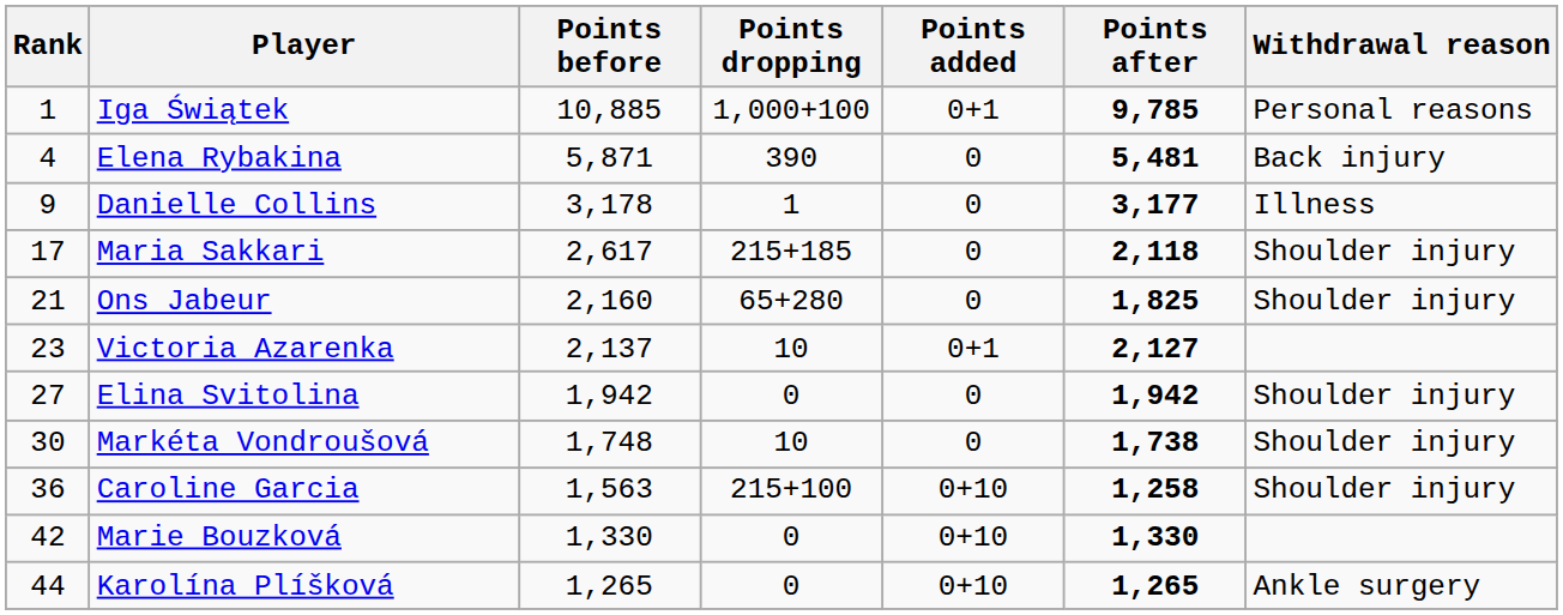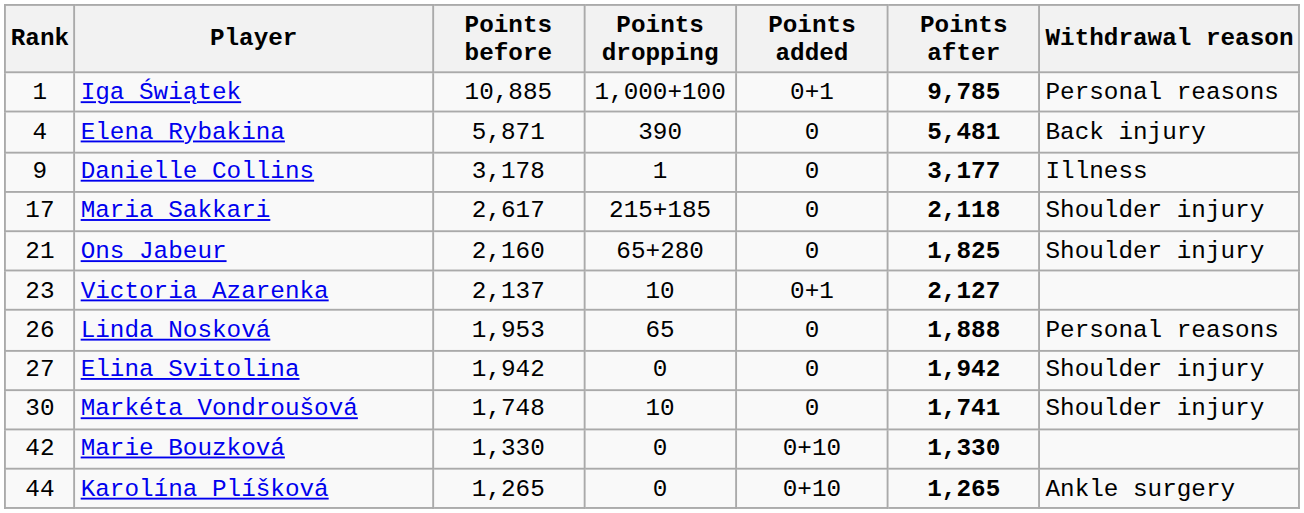 <table class="wikitable sortable">
 <tr>
 <th>Rank</th>
 <th style="width:185px;">Player</th>
 <th style="width:75px;">Points before</th>
 <th style="width:75px;">Points dropping</th>
 <th style="width:75px;">Points added</th>
 <th style="width:75px;">Points after</th>
 <th>Withdrawal reason</th>
 </tr>
 <tr>
 <td style="text-align:center;">1</td>
 <td> <a href='#'>Iga Świątek</a></td>
 <td style="text-align:center;">10,885</td>
 <td style="text-align:center;">1,000+100</td>
 <td style="text-align:center;">0+1</td>
 <td style="text-align:center;"><strong>9,785</strong></td>
 <td>Personal reasons</td>
 </tr>
 <tr>
 <td style="text-align:center;">4</td>
 <td> <a href='#'>Elena Rybakina</a></td>
 <td style="text-align:center;">5,871</td>
 <td style="text-align:center;">390</td>
 <td style="text-align:center;">0</td>
 <td style="text-align:center;"><strong>5,481</strong></td>
 <td>Back injury</td>
 </tr>
 <tr>
 <td style="text-align:center;">9</td>
 <td> <a href='#'>Danielle Collins</a></td>
 <td style="text-align:center;">3,178</td>
 <td style="text-align:center;">1</td>
 <td style="text-align:center;">0</td>
 <td style="text-align:center;"><strong>3,177</strong></td>
 <td>Illness</td>
 </tr>
 <tr>
 <td style="text-align:center;">17</td>
 <td> <a href='#'>Maria Sakkari</a></td>
 <td style="text-align:center;">2,617</td>
 <td style="text-align:center;">215+185</td>
 <td style="text-align:center;">0</td>
 <td style="text-align:center;"><strong>2,118</strong></td>
 <td>Shoulder injury</td>
 </tr>
 <tr>
 <td style="text-align:center;">21</td>
 <td> <a href='#'>Ons Jabeur</a></td>
 <td style="text-align:center;">2,160</td>
 <td style="text-align:center;">65+280</td>
 <td style="text-align:center;">0</td>
 <td style="text-align:center;"><strong>1,825</strong></td>
 <td>Shoulder injury</td>
 </tr>
 <tr>
 <td style="text-align:center;">23</td>
 <td> <a href='#'>Victoria Azarenka</a></td>
 <td style="text-align:center;">2,137</td>
 <td style="text-align:center;">10</td>
 <td style="text-align:center;">0+1</td>
 <td style="text-align:center;"><strong>2,127</strong></td>
 <td></td>
 </tr>
 <tr>
+<td style="text-align:center;">26</td>
+<td> <a href='#'>Linda Nosková</a></td>
+<td style="text-align:center;">1,953</td>
+<td style="text-align:center;">65</td>
+<td style="text-align:center;">0</td>
+<td style="text-align:center;"><strong>1,888</strong></td>
+<td>Personal reasons</td>
+</tr>
+<tr>
 <td style="text-align:center;">27</td>
 <td> <a href='#'>Elina Svitolina</a></td>
 <td style="text-align:center;">1,942</td>
 <td style="text-align:center;">0</td>
 <td style="text-align:center;">0</td>
 <td style="text-align:center;"><strong>1,942</strong></td>
 <td>Shoulder injury</td>
 </tr>
 <tr>
 <td style="text-align:center;">30</td>
 <td> <a href='#'>Markéta Vondroušová</a></td>
 <td style="text-align:center;">1,748</td>
 <td style="text-align:center;">10</td>
 <td style="text-align:center;">0</td>
-<td style="text-align:center;"><strong>1,738</strong></td>
-<td>Shoulder injury</td>
-</tr>
-<tr>
-<td style="text-align:center;">36</td>
-<td> <a href='#'>Caroline Garcia</a></td>
-<td style="text-align:center;">1,563</td>
-<td style="text-align:center;">215+100</td>
-<td style="text-align:center;">0+10</td>
-<td style="text-align:center;"><strong>1,258</strong></td>
+<td style="text-align:center;"><strong>1,741</strong></td>
 <td>Shoulder injury</td>
 </tr>
 <tr>
 <td style="text-align:center;">42</td>
 <td> <a href='#'>Marie Bouzková</a></td>
 <td style="text-align:center;">1,330</td>
 <td style="text-align:center;">0</td>
 <td style="text-align:center;">0+10</td>
 <td style="text-align:center;"><strong>1,330</strong></td>
 <td></td>
 </tr>
 <tr>
 <td style="text-align:center;">44</td>
 <td> <a href='#'>Karolína Plíšková</a></td>
 <td style="text-align:center;">1,265</td>
 <td style="text-align:center;">0</td>
 <td style="text-align:center;">0+10</td>
 <td style="text-align:center;"><strong>1,265</strong></td>
 <td>Ankle surgery</td>
 </tr>
 </table>
